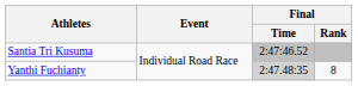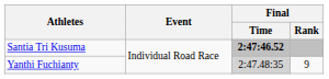 <table class=wikitable style="font-size:90%; text-align:center">
 <tr>
 <th width="160" rowspan="2">Athletes</th>
 <th width="140" rowspan="2">Event</th>
 <th width="120" colspan="2">Final</th>
 </tr>
 <tr>
 <th>Time</th>
 <th>Rank</th>
 </tr>
 <tr>
 <td align=left><a href='#'>Santia Tri Kusuma</a></td>
 <td align=left rowspan=2>Individual Road Race</td>
-<td bgcolor="silver">2:47:46.52</td>
+<td bgcolor="silver"><strong>2:47:46.52</strong></td>
 <td bgcolor="silver"></td>
 </tr>
 <tr>
 <td align=left><a href='#'>Yanthi Fuchianty</a></td>
 <td style="background: lightgrey;">2:47.48:35</td>
-<td>8</td>
+<td>9</td>
 </tr>
 </table>
